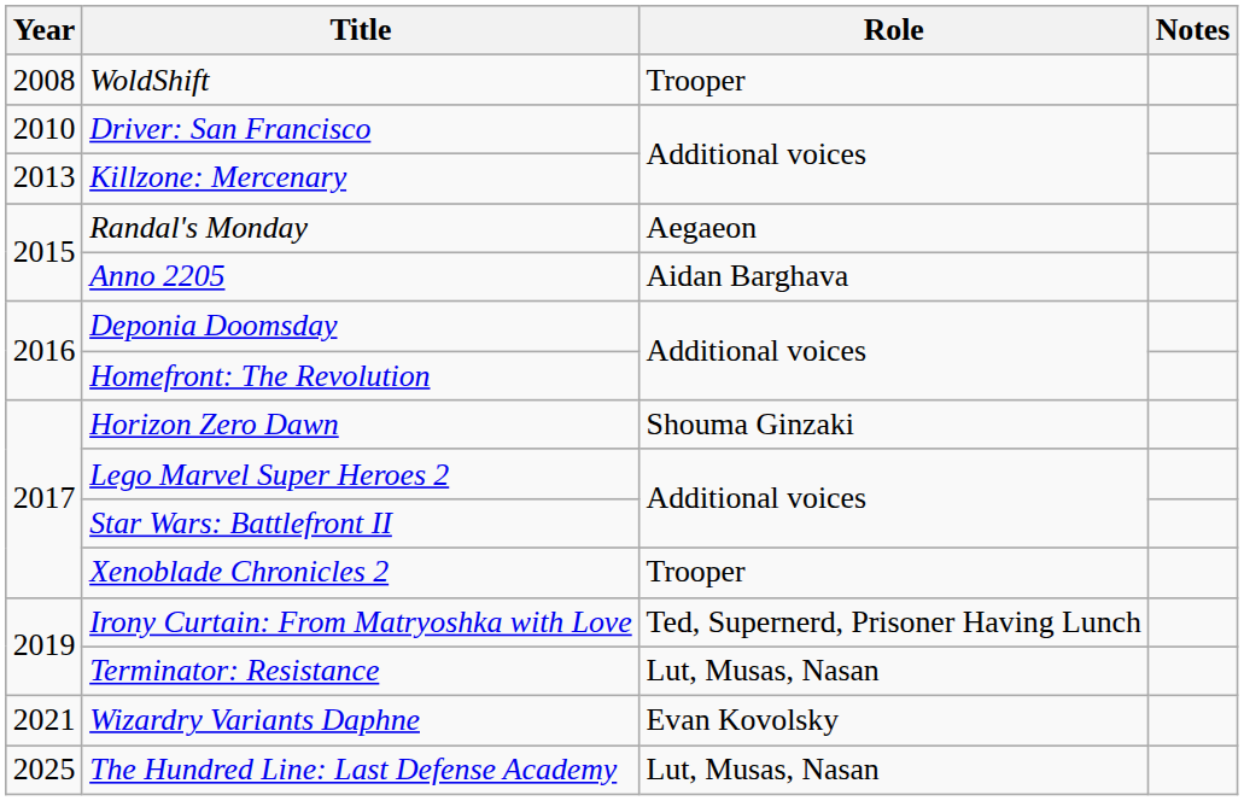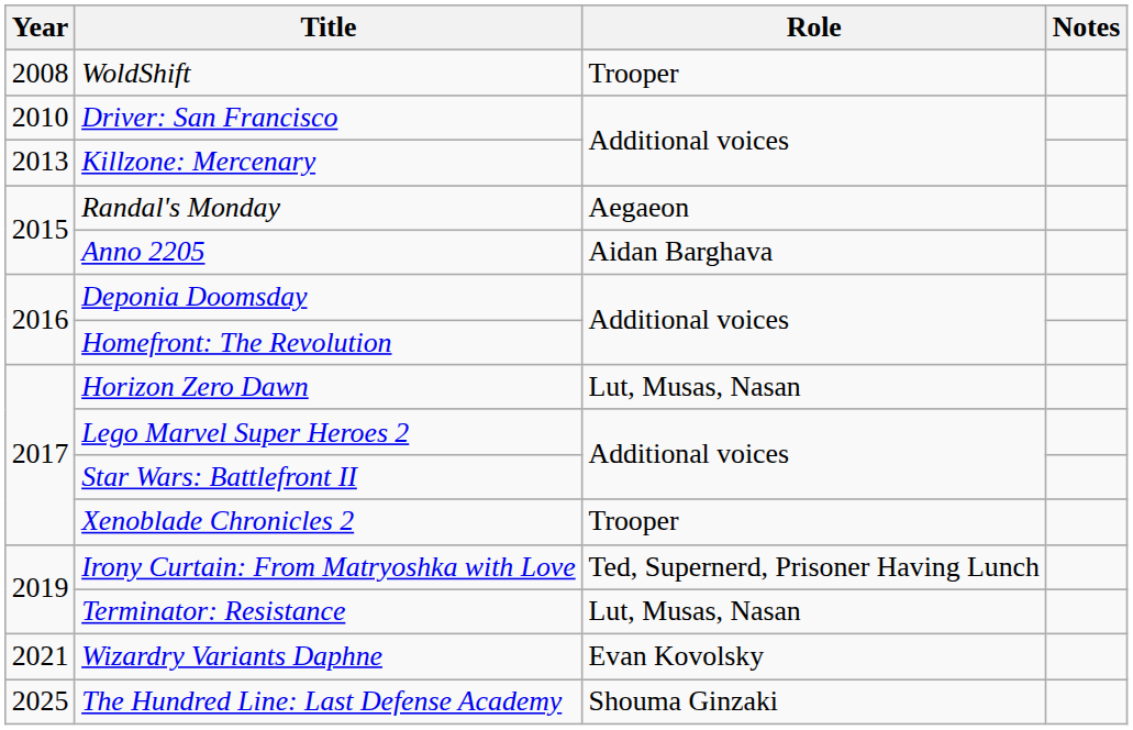 <table class="wikitable">
 <tr>
 <th>Year</th>
 <th>Title</th>
 <th>Role</th>
 <th>Notes</th>
 </tr>
 <tr>
 <td>2008</td>
 <td><em>WoldShift</em></td>
 <td>Trooper</td>
 <td></td>
 </tr>
 <tr>
 <td>2010</td>
 <td><em><a href='#'>Driver: San Francisco</a></em></td>
 <td rowspan="2">Additional voices</td>
 <td></td>
 </tr>
 <tr>
 <td>2013</td>
 <td><em><a href='#'>Killzone: Mercenary</a></em></td>
 <td></td>
 </tr>
 <tr>
 <td rowspan="2">2015</td>
 <td><em>Randal's Monday</em></td>
 <td>Aegaeon</td>
 <td></td>
 </tr>
 <tr>
 <td><em><a href='#'>Anno 2205</a></em></td>
 <td>Aidan Barghava</td>
 <td></td>
 </tr>
 <tr>
 <td rowspan="2">2016</td>
 <td><em><a href='#'>Deponia Doomsday</a></em></td>
 <td rowspan="2">Additional voices</td>
 <td></td>
 </tr>
 <tr>
 <td><em><a href='#'>Homefront: The Revolution</a></em></td>
 <td></td>
 </tr>
 <tr>
 <td rowspan="4">2017</td>
 <td><em><a href='#'>Horizon Zero Dawn</a></em></td>
-<td>Shouma Ginzaki</td>
+<td>Lut, Musas, Nasan</td>
 <td></td>
 </tr>
 <tr>
 <td><em><a href='#'>Lego Marvel Super Heroes 2</a></em></td>
 <td rowspan="2">Additional voices</td>
 <td></td>
 </tr>
 <tr>
 <td><em><a href='#'>Star Wars: Battlefront II</a></em></td>
 <td></td>
 </tr>
 <tr>
 <td><em><a href='#'>Xenoblade Chronicles 2</a></em></td>
 <td>Trooper</td>
 <td></td>
 </tr>
 <tr>
 <td rowspan= "2">2019</td>
 <td><em><a href='#'>Irony Curtain: From Matryoshka with Love</a></em></td>
 <td>Ted, Supernerd, Prisoner Having Lunch</td>
 <td></td>
 </tr>
 <tr>
 <td><em><a href='#'>Terminator: Resistance</a></em></td>
 <td>Lut, Musas, Nasan</td>
 <td></td>
 </tr>
 <tr>
 <td rowspan="1">2021</td>
 <td><em><a href='#'>Wizardry Variants Daphne</a></em></td>
 <td>Evan Kovolsky</td>
 <td></td>
 </tr>
 <tr>
 <td>2025</td>
 <td><em><a href='#'>The Hundred Line: Last Defense Academy</a></em></td>
-<td>Lut, Musas, Nasan</td>
+<td>Shouma Ginzaki</td>
 <td></td>
 </tr>
 </table>
